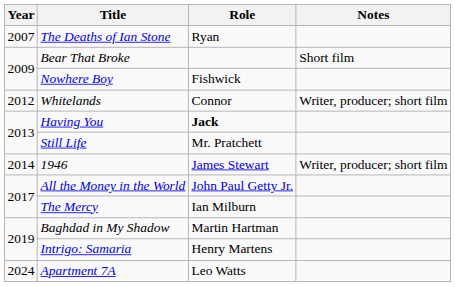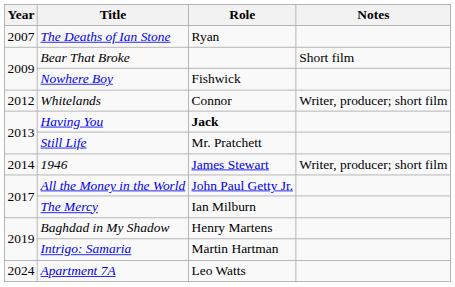 <table class="wikitable sortable">
 <tr>
 <th>Year</th>
 <th>Title</th>
 <th>Role</th>
 <th class="unsortable">Notes</th>
 </tr>
 <tr>
 <td>2007</td>
 <td><em><a href='#'>The Deaths of Ian Stone</a></em></td>
 <td>Ryan</td>
 <td></td>
 </tr>
 <tr>
 <td rowspan="2">2009</td>
 <td><em>Bear That Broke</em></td>
 <td></td>
 <td>Short film</td>
 </tr>
 <tr>
 <td><em><a href='#'>Nowhere Boy</a></em></td>
 <td>Fishwick</td>
 <td></td>
 </tr>
 <tr>
 <td>2012</td>
 <td><em>Whitelands</em></td>
 <td>Connor</td>
 <td>Writer, producer; short film</td>
 </tr>
 <tr>
 <td rowspan="2">2013</td>
 <td><em><a href='#'>Having You</a></em></td>
 <td><strong>Jack</strong></td>
 <td></td>
 </tr>
 <tr>
 <td><em><a href='#'>Still Life</a></em></td>
 <td>Mr. Pratchett</td>
 <td></td>
 </tr>
 <tr>
 <td>2014</td>
 <td><em>1946</em></td>
 <td><a href='#'>James Stewart</a></td>
 <td>Writer, producer; short film</td>
 </tr>
 <tr>
 <td rowspan="2">2017</td>
 <td><em><a href='#'>All the Money in the World</a></em></td>
 <td><a href='#'>John Paul Getty Jr.</a></td>
 <td></td>
 </tr>
 <tr>
 <td><em><a href='#'>The Mercy</a></em></td>
 <td>Ian Milburn</td>
 <td></td>
 </tr>
 <tr>
 <td rowspan="2">2019</td>
 <td><em>Baghdad in My Shadow</em></td>
-<td>Martin Hartman</td>
+<td>Henry Martens</td>
 <td></td>
 </tr>
 <tr>
 <td><em><a href='#'>Intrigo: Samaria</a></em></td>
-<td>Henry Martens</td>
+<td>Martin Hartman</td>
 <td></td>
 </tr>
 <tr>
 <td>2024</td>
 <td><em><a href='#'>Apartment 7A</a></em></td>
 <td>Leo Watts</td>
 <td></td>
 </tr>
 </table>
